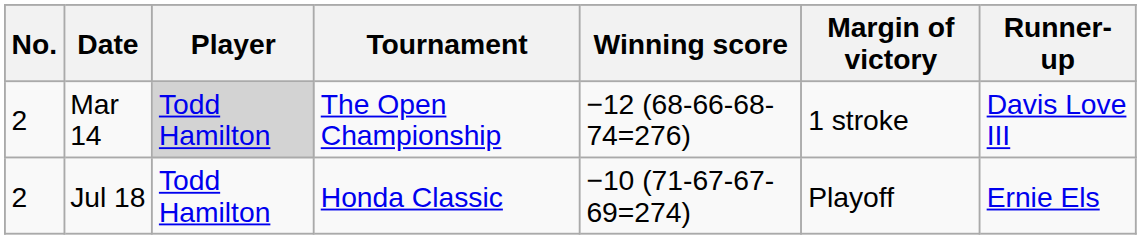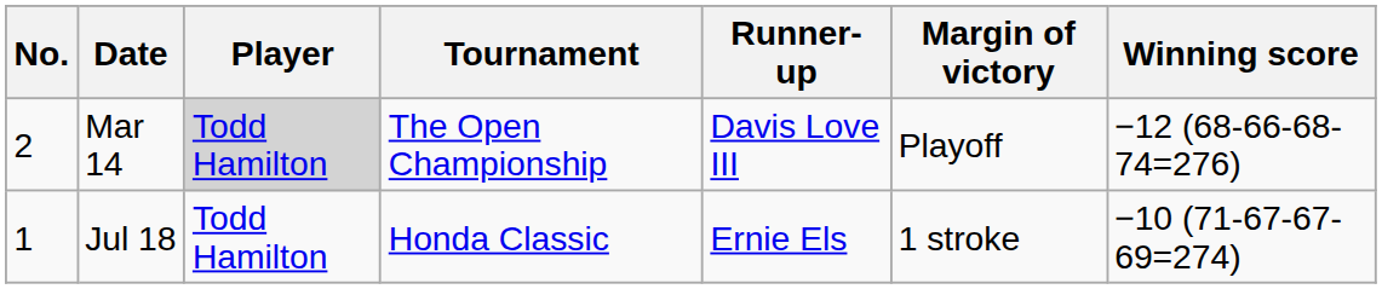 <table class="wikitable" style="font-size:95%;">
 <tr>
 <th>No.</th>
 <th>Date</th>
 <th>Player</th>
 <th>Tournament</th>
+<th>Runner-up</th>
+<th>Margin of victory</th>
 <th>Winning score</th>
-<th>Margin of victory</th>
-<th>Runner-up</th>
 </tr>
 <tr>
 <td>2</td>
 <td>Mar 14</td>
 <td style="background: lightgrey;"> <a href='#'>Todd Hamilton</a></td>
 <td><a href='#'>The Open Championship</a></td>
+<td> <a href='#'>Davis Love III</a></td>
+<td>Playoff</td>
 <td>−12 (68-66-68-74=276)</td>
-<td>1 stroke</td>
-<td> <a href='#'>Davis Love III</a></td>
 </tr>
 <tr>
-<td>2</td>
+<td>1</td>
 <td>Jul 18</td>
 <td> <a href='#'>Todd Hamilton</a></td>
 <td><a href='#'>Honda Classic</a></td>
+<td> <a href='#'>Ernie Els</a></td>
+<td>1 stroke</td>
 <td>−10 (71-67-67-69=274)</td>
-<td>Playoff</td>
-<td> <a href='#'>Ernie Els</a></td>
 </tr>
 </table>
